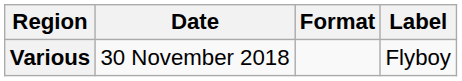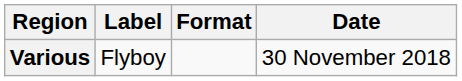 <table class="wikitable plainrowheaders">
 <tr>
 <th scope="col">Region</th>
+<th scope="col">Label</th>
+<th scope="col">Format</th>
 <th scope="col">Date</th>
-<th scope="col">Format</th>
-<th scope="col">Label</th>
 </tr>
 <tr>
 <th scope="row">Various</th>
+<td>Flyboy</td>
+<td></td>
 <td>30 November 2018</td>
-<td></td>
-<td>Flyboy</td>
 </tr>
 </table>
